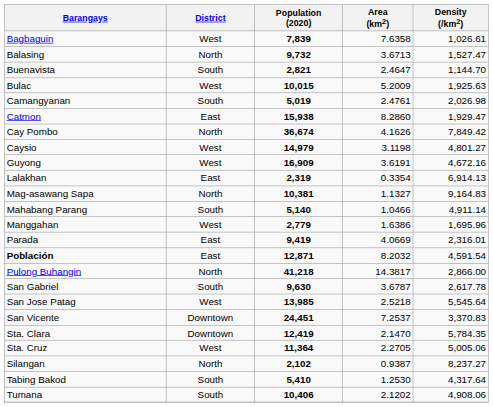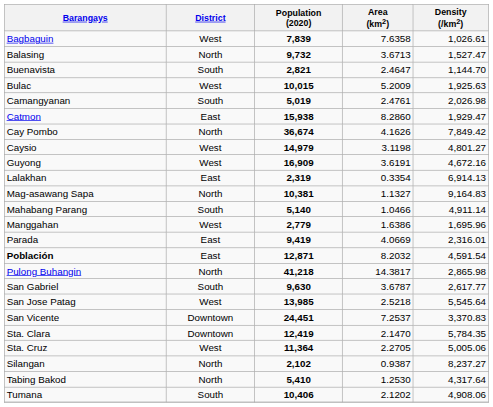 <table width=45%; class="wikitable sortable" style="text-align:left; font-size:90%">
 <tr style="font-size:90%;">
 <th><a href='#'>Barangays</a></th>
 <th><a href='#'>District</a></th>
 <th>Population<br>(2020)</th>
 <th>Area<br>(km<sup>2</sup>)</th>
 <th>Density<br>(/km<sup>2</sup>)</th>
 </tr>
 <tr>
 <td><a href='#'>Bagbaguin</a></td>
 <td align=center>West</td>
 <td align=center><strong>7,839</strong></td>
 <td align=right>7.6358</td>
 <td align=right>1,026.61</td>
 </tr>
 <tr>
 <td>Balasing</td>
 <td align=center>North</td>
 <td align=center><strong>9,732</strong></td>
 <td align=right>3.6713</td>
 <td align=right>1,527.47</td>
 </tr>
 <tr>
 <td>Buenavista</td>
 <td align=center>South</td>
 <td align=center><strong>2,821</strong></td>
 <td align=right>2.4647</td>
 <td align=right>1,144.70</td>
 </tr>
 <tr>
 <td>Bulac</td>
 <td align=center>West</td>
 <td align=center><strong>10,015</strong></td>
 <td align=right>5.2009</td>
 <td align=right>1,925.63</td>
 </tr>
 <tr>
 <td>Camangyanan</td>
 <td align=center>South</td>
 <td align=center><strong>5,019</strong></td>
 <td align=right>2.4761</td>
 <td align=right>2,026.98</td>
 </tr>
 <tr>
 <td><a href='#'>Catmon</a></td>
 <td align=center>East</td>
 <td align=center><strong>15,938</strong></td>
 <td align=right>8.2860</td>
 <td align=right>1,929.47</td>
 </tr>
 <tr>
 <td>Cay Pombo</td>
 <td align=center>North</td>
 <td align=center><strong>36,674</strong></td>
 <td align=right>4.1626</td>
 <td align=right>7,849.42</td>
 </tr>
 <tr>
 <td>Caysio</td>
 <td align=center>West</td>
 <td align=center><strong>14,979</strong></td>
 <td align=right>3.1198</td>
 <td align=right>4,801.27</td>
 </tr>
 <tr>
 <td>Guyong</td>
 <td align=center>West</td>
 <td align=center><strong>16,909</strong></td>
 <td align=right>3.6191</td>
 <td align=right>4,672.16</td>
 </tr>
 <tr>
 <td>Lalakhan</td>
 <td align=center>East</td>
 <td align=center><strong>2,319</strong></td>
 <td align=right>0.3354</td>
 <td align=right>6,914.13</td>
 </tr>
 <tr>
 <td>Mag-asawang Sapa</td>
 <td align=center>North</td>
 <td align=center><strong>10,381</strong></td>
 <td align=right>1.1327</td>
 <td align=right>9,164.83</td>
 </tr>
 <tr>
 <td>Mahabang Parang</td>
 <td align=center>South</td>
 <td align=center><strong>5,140</strong></td>
 <td align=right>1.0466</td>
 <td align=right>4,911.14</td>
 </tr>
 <tr>
 <td>Manggahan</td>
 <td align=center>West</td>
 <td align=center><strong>2,779</strong></td>
 <td align=right>1.6386</td>
 <td align=right>1,695.96</td>
 </tr>
 <tr>
 <td>Parada</td>
 <td align=center>East</td>
 <td align=center><strong>9,419</strong></td>
 <td align=right>4.0669</td>
 <td align=right>2,316.01</td>
 </tr>
 <tr>
 <td><strong>Población</strong></td>
 <td align=center>East</td>
 <td align=center><strong>12,871</strong></td>
 <td align=right>8.2032</td>
 <td align=right>4,591.54</td>
 </tr>
 <tr>
 <td><a href='#'>Pulong Buhangin</a></td>
 <td align=center>North</td>
 <td align=center><strong>41,218</strong></td>
 <td align=right>14.3817</td>
-<td align=right>2,866.00</td>
+<td align=right>2,865.98</td>
 </tr>
 <tr>
 <td>San Gabriel</td>
 <td align=center>South</td>
 <td align=center><strong>9,630</strong></td>
 <td align=right>3.6787</td>
-<td align=right>2,617.78</td>
+<td align=right>2,617.77</td>
 </tr>
 <tr>
 <td>San Jose Patag</td>
 <td align=center>West</td>
 <td align=center><strong>13,985</strong></td>
 <td align=right>2.5218</td>
 <td align=right>5,545.64</td>
 </tr>
 <tr>
 <td>San Vicente</td>
 <td align=center>Downtown</td>
 <td align=center><strong>24,451</strong></td>
 <td align=right>7.2537</td>
 <td align=right>3,370.83</td>
 </tr>
 <tr>
 <td>Sta. Clara</td>
 <td align=center>Downtown</td>
 <td align=center><strong>12,419</strong></td>
 <td align=right>2.1470</td>
 <td align=right>5,784.35</td>
 </tr>
 <tr>
 <td>Sta. Cruz</td>
 <td align=center>West</td>
 <td align=center><strong>11,364</strong></td>
 <td align=right>2.2705</td>
 <td align=right>5,005.06</td>
 </tr>
 <tr>
 <td>Silangan</td>
 <td align=center>North</td>
 <td align=center><strong>2,102</strong></td>
 <td align=right>0.9387</td>
 <td align=right>8,237.27</td>
 </tr>
 <tr>
 <td>Tabing Bakod</td>
-<td align=center>South</td>
+<td align=center>North</td>
 <td align=center><strong>5,410</strong></td>
 <td align=right>1.2530</td>
 <td align=right>4,317.64</td>
 </tr>
 <tr>
 <td>Tumana</td>
 <td align=center>South</td>
 <td align=center><strong>10,406</strong></td>
 <td align=right>2.1202</td>
 <td align=right>4,908.06</td>
 </tr>
 <tr>
 </tr>
 </table>
